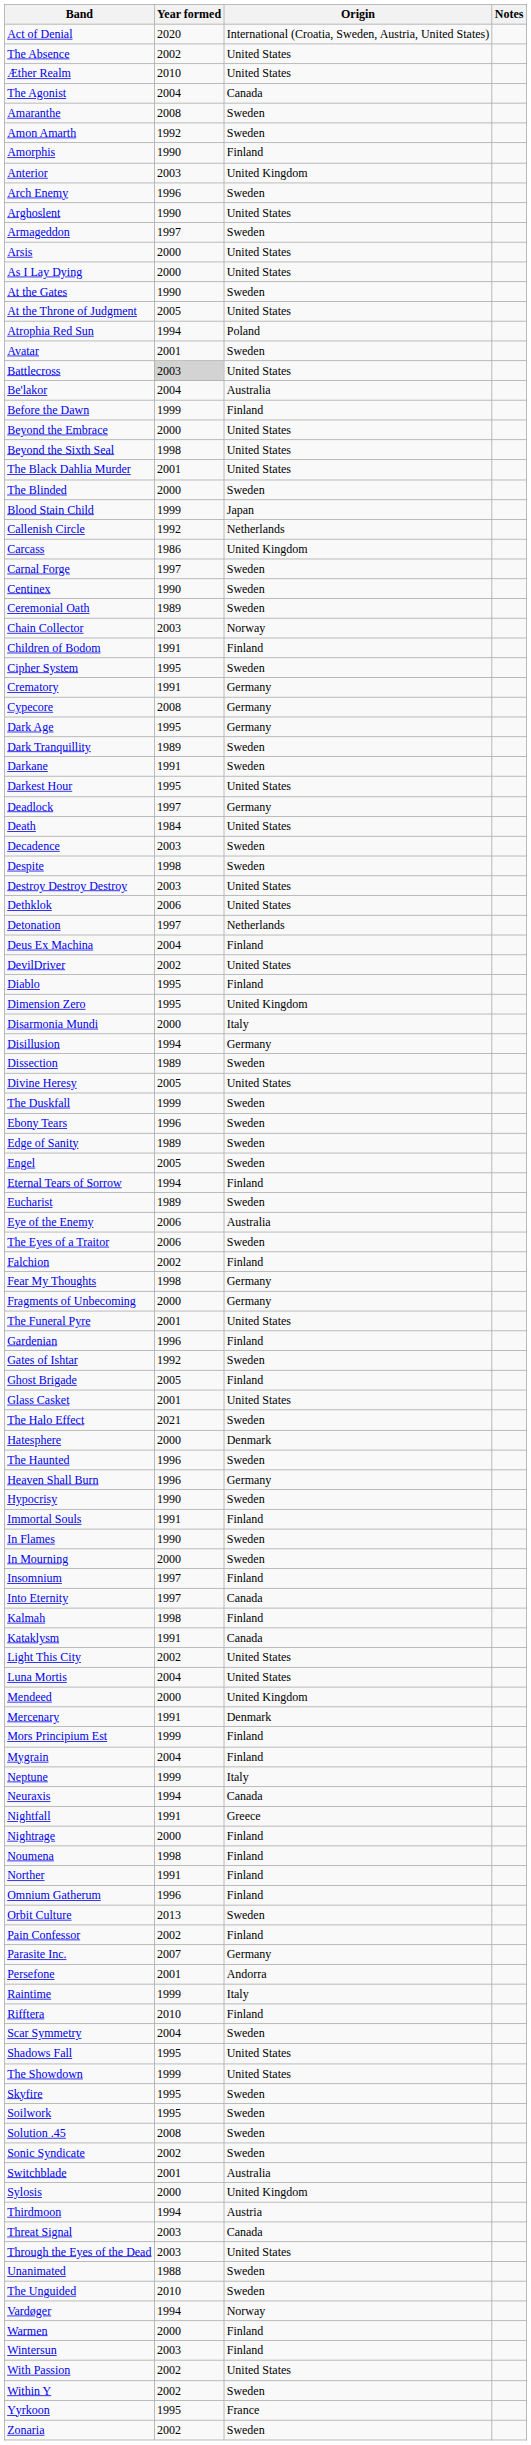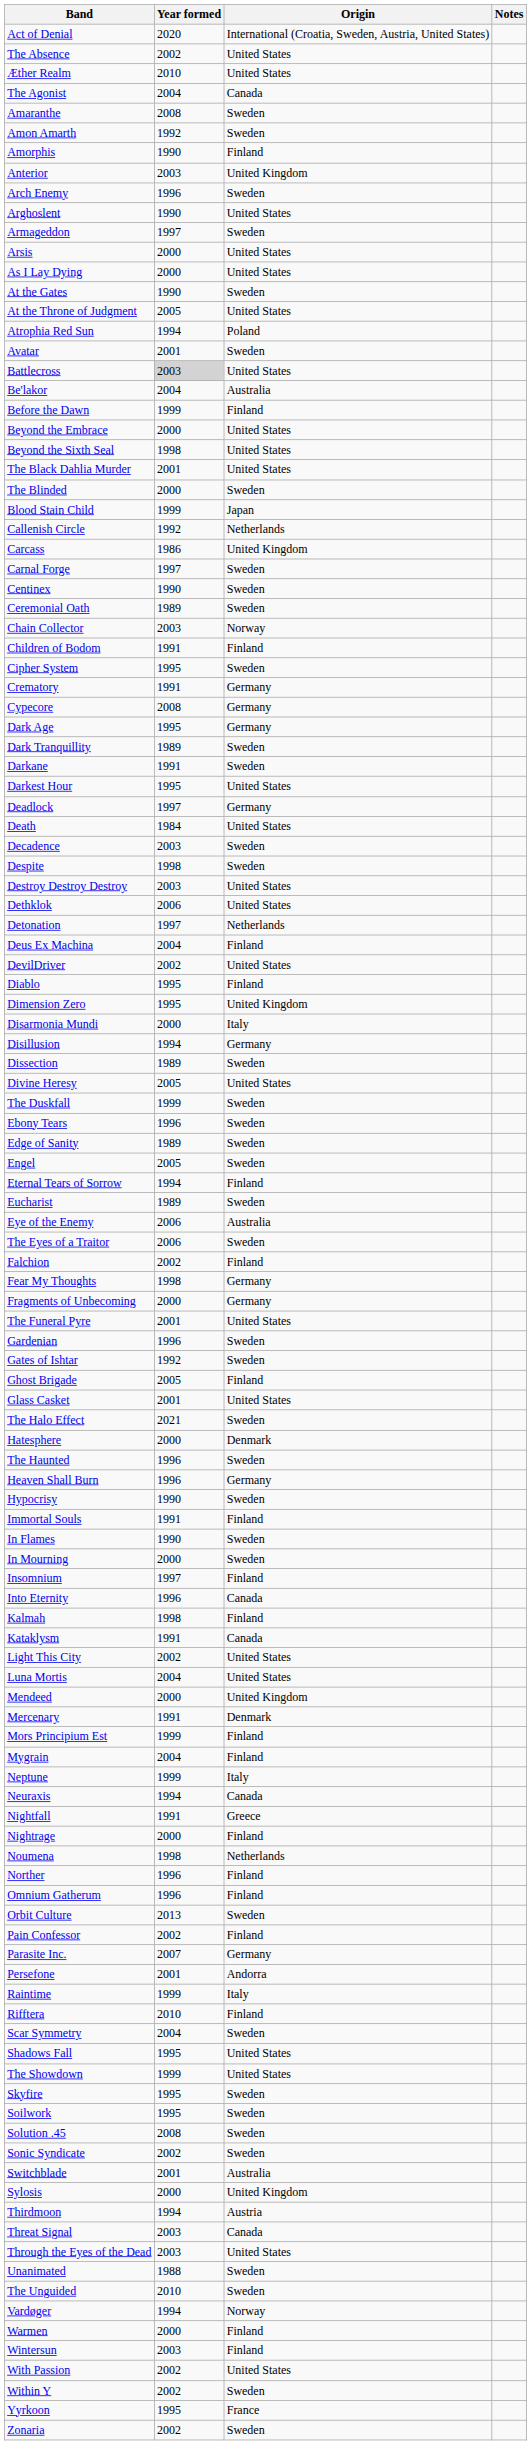 <table class="wikitable sortable" style="font-size: 95%">
 <tr>
 <th>Band</th>
 <th>Year formed</th>
 <th>Origin</th>
 <th class=unsortable>Notes</th>
 </tr>
 <tr>
 <td><a href='#'>Act of Denial</a></td>
 <td>2020</td>
 <td>International (Croatia, Sweden, Austria, United States)</td>
 <td></td>
 </tr>
 <tr>
 <td><a href='#'>The Absence</a></td>
 <td>2002</td>
 <td>United States</td>
 <td></td>
 </tr>
 <tr>
 <td><a href='#'>Æther Realm</a></td>
 <td>2010</td>
 <td>United States</td>
 <td></td>
 </tr>
 <tr>
 <td><a href='#'>The Agonist</a></td>
 <td>2004</td>
 <td>Canada</td>
 <td></td>
 </tr>
 <tr>
 <td><a href='#'>Amaranthe</a></td>
 <td>2008</td>
 <td>Sweden</td>
 <td></td>
 </tr>
 <tr>
 <td><a href='#'>Amon Amarth</a></td>
 <td>1992</td>
 <td>Sweden</td>
 <td></td>
 </tr>
 <tr>
 <td><a href='#'>Amorphis</a></td>
 <td>1990</td>
 <td>Finland</td>
 <td></td>
 </tr>
 <tr>
 <td><a href='#'>Anterior</a></td>
 <td>2003</td>
 <td>United Kingdom</td>
 <td></td>
 </tr>
 <tr>
 <td><a href='#'>Arch Enemy</a></td>
 <td>1996</td>
 <td>Sweden</td>
 <td></td>
 </tr>
 <tr>
 <td><a href='#'>Arghoslent</a></td>
 <td>1990</td>
 <td>United States</td>
 <td></td>
 </tr>
 <tr>
 <td><a href='#'>Armageddon</a></td>
 <td>1997</td>
 <td>Sweden</td>
 <td></td>
 </tr>
 <tr>
 <td><a href='#'>Arsis</a></td>
 <td>2000</td>
 <td>United States</td>
 <td></td>
 </tr>
 <tr>
 <td><a href='#'>As I Lay Dying</a></td>
 <td>2000</td>
 <td>United States</td>
 <td></td>
 </tr>
 <tr>
 <td><a href='#'>At the Gates</a></td>
 <td>1990</td>
 <td>Sweden</td>
 <td></td>
 </tr>
 <tr>
 <td><a href='#'>At the Throne of Judgment</a></td>
 <td>2005</td>
 <td>United States</td>
 <td></td>
 </tr>
 <tr>
 <td><a href='#'>Atrophia Red Sun</a></td>
 <td>1994</td>
 <td>Poland</td>
 <td></td>
 </tr>
 <tr>
 <td><a href='#'>Avatar</a></td>
 <td>2001</td>
 <td>Sweden</td>
 <td></td>
 </tr>
 <tr>
 <td><a href='#'>Battlecross</a></td>
 <td style="background: lightgrey;">2003</td>
 <td>United States</td>
 <td></td>
 </tr>
 <tr>
 <td><a href='#'>Be'lakor</a></td>
 <td>2004</td>
 <td>Australia</td>
 <td></td>
 </tr>
 <tr>
 <td><a href='#'>Before the Dawn</a></td>
 <td>1999</td>
 <td>Finland</td>
 <td></td>
 </tr>
 <tr>
 <td><a href='#'>Beyond the Embrace</a></td>
 <td>2000</td>
 <td>United States</td>
 <td></td>
 </tr>
 <tr>
 <td><a href='#'>Beyond the Sixth Seal</a></td>
 <td>1998</td>
 <td>United States</td>
 <td></td>
 </tr>
 <tr>
 <td><a href='#'>The Black Dahlia Murder</a></td>
 <td>2001</td>
 <td>United States</td>
 <td></td>
 </tr>
 <tr>
 <td><a href='#'>The Blinded</a></td>
 <td>2000</td>
 <td>Sweden</td>
 <td></td>
 </tr>
 <tr>
 <td><a href='#'>Blood Stain Child</a></td>
 <td>1999</td>
 <td>Japan</td>
 <td></td>
 </tr>
 <tr>
 <td><a href='#'>Callenish Circle</a></td>
 <td>1992</td>
 <td>Netherlands</td>
 <td></td>
 </tr>
 <tr>
 <td><a href='#'>Carcass</a></td>
 <td>1986</td>
 <td>United Kingdom</td>
 <td></td>
 </tr>
 <tr>
 <td><a href='#'>Carnal Forge</a></td>
 <td>1997</td>
 <td>Sweden</td>
 <td></td>
 </tr>
 <tr>
 <td><a href='#'>Centinex</a></td>
 <td>1990</td>
 <td>Sweden</td>
 <td></td>
 </tr>
 <tr>
 <td><a href='#'>Ceremonial Oath</a></td>
 <td>1989</td>
 <td>Sweden</td>
 <td></td>
 </tr>
 <tr>
 <td><a href='#'>Chain Collector</a></td>
 <td>2003</td>
 <td>Norway</td>
 <td></td>
 </tr>
 <tr>
 <td><a href='#'>Children of Bodom</a></td>
 <td>1991</td>
 <td>Finland</td>
 <td></td>
 </tr>
 <tr>
 <td><a href='#'>Cipher System</a></td>
 <td>1995</td>
 <td>Sweden</td>
 <td></td>
 </tr>
 <tr>
 <td><a href='#'>Crematory</a></td>
 <td>1991</td>
 <td>Germany</td>
 <td></td>
 </tr>
 <tr>
 <td><a href='#'>Cypecore</a></td>
 <td>2008</td>
 <td>Germany</td>
 <td></td>
 </tr>
 <tr>
 <td><a href='#'>Dark Age</a></td>
 <td>1995</td>
 <td>Germany</td>
 <td></td>
 </tr>
 <tr>
 <td><a href='#'>Dark Tranquillity</a></td>
 <td>1989</td>
 <td>Sweden</td>
 <td></td>
 </tr>
 <tr>
 <td><a href='#'>Darkane</a></td>
 <td>1991</td>
 <td>Sweden</td>
 <td></td>
 </tr>
 <tr>
 <td><a href='#'>Darkest Hour</a></td>
 <td>1995</td>
 <td>United States</td>
 <td></td>
 </tr>
 <tr>
 <td><a href='#'>Deadlock</a></td>
 <td>1997</td>
 <td>Germany</td>
 <td></td>
 </tr>
 <tr>
 <td><a href='#'>Death</a></td>
 <td>1984</td>
 <td>United States</td>
 <td></td>
 </tr>
 <tr>
 <td><a href='#'>Decadence</a></td>
 <td>2003</td>
 <td>Sweden</td>
 <td></td>
 </tr>
 <tr>
 <td><a href='#'>Despite</a></td>
 <td>1998</td>
 <td>Sweden</td>
 <td></td>
 </tr>
 <tr>
 <td><a href='#'>Destroy Destroy Destroy</a></td>
 <td>2003</td>
 <td>United States</td>
 <td></td>
 </tr>
 <tr>
 <td><a href='#'>Dethklok</a></td>
 <td>2006</td>
 <td>United States</td>
 <td></td>
 </tr>
 <tr>
 <td><a href='#'>Detonation</a></td>
 <td>1997</td>
 <td>Netherlands</td>
 <td></td>
 </tr>
 <tr>
 <td><a href='#'>Deus Ex Machina</a></td>
 <td>2004</td>
 <td>Finland</td>
 <td></td>
 </tr>
 <tr>
 <td><a href='#'>DevilDriver</a></td>
 <td>2002</td>
 <td>United States</td>
 <td></td>
 </tr>
 <tr>
 <td><a href='#'>Diablo</a></td>
 <td>1995</td>
 <td>Finland</td>
 <td></td>
 </tr>
 <tr>
 <td><a href='#'>Dimension Zero</a></td>
 <td>1995</td>
 <td>United Kingdom</td>
 <td></td>
 </tr>
 <tr>
 <td><a href='#'>Disarmonia Mundi</a></td>
 <td>2000</td>
 <td>Italy</td>
 <td></td>
 </tr>
 <tr>
 <td><a href='#'>Disillusion</a></td>
 <td>1994</td>
 <td>Germany</td>
 <td></td>
 </tr>
 <tr>
 <td><a href='#'>Dissection</a></td>
 <td>1989</td>
 <td>Sweden</td>
 <td></td>
 </tr>
 <tr>
 <td><a href='#'>Divine Heresy</a></td>
 <td>2005</td>
 <td>United States</td>
 <td></td>
 </tr>
 <tr>
 <td><a href='#'>The Duskfall</a></td>
 <td>1999</td>
 <td>Sweden</td>
 <td></td>
 </tr>
 <tr>
 <td><a href='#'>Ebony Tears</a></td>
 <td>1996</td>
 <td>Sweden</td>
 <td></td>
 </tr>
 <tr>
 <td><a href='#'>Edge of Sanity</a></td>
 <td>1989</td>
 <td>Sweden</td>
 <td></td>
 </tr>
 <tr>
 <td><a href='#'>Engel</a></td>
 <td>2005</td>
 <td>Sweden</td>
 <td></td>
 </tr>
 <tr>
 <td><a href='#'>Eternal Tears of Sorrow</a></td>
 <td>1994</td>
 <td>Finland</td>
 <td></td>
 </tr>
 <tr>
 <td><a href='#'>Eucharist</a></td>
 <td>1989</td>
 <td>Sweden</td>
 <td></td>
 </tr>
 <tr>
 <td><a href='#'>Eye of the Enemy</a></td>
 <td>2006</td>
 <td>Australia</td>
 <td></td>
 </tr>
 <tr>
 <td><a href='#'>The Eyes of a Traitor</a></td>
 <td>2006</td>
 <td>Sweden</td>
 <td></td>
 </tr>
 <tr>
 <td><a href='#'>Falchion</a></td>
 <td>2002</td>
 <td>Finland</td>
 <td></td>
 </tr>
 <tr>
 <td><a href='#'>Fear My Thoughts</a></td>
 <td>1998</td>
 <td>Germany</td>
 <td></td>
 </tr>
 <tr>
 <td><a href='#'>Fragments of Unbecoming</a></td>
 <td>2000</td>
 <td>Germany</td>
 <td></td>
 </tr>
 <tr>
 <td><a href='#'>The Funeral Pyre</a></td>
 <td>2001</td>
 <td>United States</td>
 <td></td>
 </tr>
 <tr>
 <td><a href='#'>Gardenian</a></td>
 <td>1996</td>
-<td>Finland</td>
+<td>Sweden</td>
 <td></td>
 </tr>
 <tr>
 <td><a href='#'>Gates of Ishtar</a></td>
 <td>1992</td>
 <td>Sweden</td>
 <td></td>
 </tr>
 <tr>
 <td><a href='#'>Ghost Brigade</a></td>
 <td>2005</td>
 <td>Finland</td>
 <td></td>
 </tr>
 <tr>
 <td><a href='#'>Glass Casket</a></td>
 <td>2001</td>
 <td>United States</td>
 <td></td>
 </tr>
 <tr>
 <td><a href='#'>The Halo Effect</a></td>
 <td>2021</td>
 <td>Sweden</td>
 <td></td>
 </tr>
 <tr>
 <td><a href='#'>Hatesphere</a></td>
 <td>2000</td>
 <td>Denmark</td>
 <td></td>
 </tr>
 <tr>
 <td><a href='#'>The Haunted</a></td>
 <td>1996</td>
 <td>Sweden</td>
 <td></td>
 </tr>
 <tr>
 <td><a href='#'>Heaven Shall Burn</a></td>
 <td>1996</td>
 <td>Germany</td>
 <td></td>
 </tr>
 <tr>
 <td><a href='#'>Hypocrisy</a></td>
 <td>1990</td>
 <td>Sweden</td>
 <td></td>
 </tr>
 <tr>
 <td><a href='#'>Immortal Souls</a></td>
 <td>1991</td>
 <td>Finland</td>
 <td></td>
 </tr>
 <tr>
 <td><a href='#'>In Flames</a></td>
 <td>1990</td>
 <td>Sweden</td>
 <td></td>
 </tr>
 <tr>
 <td><a href='#'>In Mourning</a></td>
 <td>2000</td>
 <td>Sweden</td>
 <td></td>
 </tr>
 <tr>
 <td><a href='#'>Insomnium</a></td>
 <td>1997</td>
 <td>Finland</td>
 <td></td>
 </tr>
 <tr>
 <td><a href='#'>Into Eternity</a></td>
-<td>1997</td>
+<td>1996</td>
 <td>Canada</td>
 <td></td>
 </tr>
 <tr>
 <td><a href='#'>Kalmah</a></td>
 <td>1998</td>
 <td>Finland</td>
 <td></td>
 </tr>
 <tr>
 <td><a href='#'>Kataklysm</a></td>
 <td>1991</td>
 <td>Canada</td>
 <td></td>
 </tr>
 <tr>
 <td><a href='#'>Light This City</a></td>
 <td>2002</td>
 <td>United States</td>
 <td></td>
 </tr>
 <tr>
 <td><a href='#'>Luna Mortis</a></td>
 <td>2004</td>
 <td>United States</td>
 <td></td>
 </tr>
 <tr>
 <td><a href='#'>Mendeed</a></td>
 <td>2000</td>
 <td>United Kingdom</td>
 <td></td>
 </tr>
 <tr>
 <td><a href='#'>Mercenary</a></td>
 <td>1991</td>
 <td>Denmark</td>
 <td></td>
 </tr>
 <tr>
 <td><a href='#'>Mors Principium Est</a></td>
 <td>1999</td>
 <td>Finland</td>
 <td></td>
 </tr>
 <tr>
 <td><a href='#'>Mygrain</a></td>
 <td>2004</td>
 <td>Finland</td>
 <td></td>
 </tr>
 <tr>
 <td><a href='#'>Neptune</a></td>
 <td>1999</td>
 <td>Italy</td>
 <td></td>
 </tr>
 <tr>
 <td><a href='#'>Neuraxis</a></td>
 <td>1994</td>
 <td>Canada</td>
 <td></td>
 </tr>
 <tr>
 <td><a href='#'>Nightfall</a></td>
 <td>1991</td>
 <td>Greece</td>
 <td></td>
 </tr>
 <tr>
 <td><a href='#'>Nightrage</a></td>
 <td>2000</td>
 <td>Finland</td>
 <td></td>
 </tr>
 <tr>
 <td><a href='#'>Noumena</a></td>
 <td>1998</td>
-<td>Finland</td>
+<td>Netherlands</td>
 <td></td>
 </tr>
 <tr>
 <td><a href='#'>Norther</a></td>
-<td>1991</td>
+<td>1996</td>
 <td>Finland</td>
 <td></td>
 </tr>
 <tr>
 <td><a href='#'>Omnium Gatherum</a></td>
 <td>1996</td>
 <td>Finland</td>
 <td></td>
 </tr>
 <tr>
 <td><a href='#'>Orbit Culture</a></td>
 <td>2013</td>
 <td>Sweden</td>
 <td></td>
 </tr>
 <tr>
 <td><a href='#'>Pain Confessor</a></td>
 <td>2002</td>
 <td>Finland</td>
 <td></td>
 </tr>
 <tr>
 <td><a href='#'>Parasite Inc.</a></td>
 <td>2007</td>
 <td>Germany</td>
 <td></td>
 </tr>
 <tr>
 <td><a href='#'>Persefone</a></td>
 <td>2001</td>
 <td>Andorra</td>
 <td></td>
 </tr>
 <tr>
 <td><a href='#'>Raintime</a></td>
 <td>1999</td>
 <td>Italy</td>
 <td></td>
 </tr>
 <tr>
 <td><a href='#'>Rifftera</a></td>
 <td>2010</td>
 <td>Finland</td>
 <td></td>
 </tr>
 <tr>
 <td><a href='#'>Scar Symmetry</a></td>
 <td>2004</td>
 <td>Sweden</td>
 <td></td>
 </tr>
 <tr>
 <td><a href='#'>Shadows Fall</a></td>
 <td>1995</td>
 <td>United States</td>
 <td></td>
 </tr>
 <tr>
 <td><a href='#'>The Showdown</a></td>
 <td>1999</td>
 <td>United States</td>
 <td></td>
 </tr>
 <tr>
 <td><a href='#'>Skyfire</a></td>
 <td>1995</td>
 <td>Sweden</td>
 <td></td>
 </tr>
 <tr>
 <td><a href='#'>Soilwork</a></td>
 <td>1995</td>
 <td>Sweden</td>
 <td></td>
 </tr>
 <tr>
 <td><a href='#'>Solution .45</a></td>
 <td>2008</td>
 <td>Sweden</td>
 <td></td>
 </tr>
 <tr>
 <td><a href='#'>Sonic Syndicate</a></td>
 <td>2002</td>
 <td>Sweden</td>
 <td></td>
 </tr>
 <tr>
 <td><a href='#'>Switchblade</a></td>
 <td>2001</td>
 <td>Australia</td>
 <td></td>
 </tr>
 <tr>
 <td><a href='#'>Sylosis</a></td>
 <td>2000</td>
 <td>United Kingdom</td>
 <td></td>
 </tr>
 <tr>
 <td><a href='#'>Thirdmoon</a></td>
 <td>1994</td>
 <td>Austria</td>
 <td></td>
 </tr>
 <tr>
 <td><a href='#'>Threat Signal</a></td>
 <td>2003</td>
 <td>Canada</td>
 <td></td>
 </tr>
 <tr>
 <td><a href='#'>Through the Eyes of the Dead</a></td>
 <td>2003</td>
 <td>United States</td>
 <td></td>
 </tr>
 <tr>
 <td><a href='#'>Unanimated</a></td>
 <td>1988</td>
 <td>Sweden</td>
 <td></td>
 </tr>
 <tr>
 <td><a href='#'>The Unguided</a></td>
 <td>2010</td>
 <td>Sweden</td>
 <td></td>
 </tr>
 <tr>
 <td><a href='#'>Vardøger</a></td>
 <td>1994</td>
 <td>Norway</td>
 <td></td>
 </tr>
 <tr>
 <td><a href='#'>Warmen</a></td>
 <td>2000</td>
 <td>Finland</td>
 <td></td>
 </tr>
 <tr>
 <td><a href='#'>Wintersun</a></td>
 <td>2003</td>
 <td>Finland</td>
 <td></td>
 </tr>
 <tr>
 <td><a href='#'>With Passion</a></td>
 <td>2002</td>
 <td>United States</td>
 <td></td>
 </tr>
 <tr>
 <td><a href='#'>Within Y</a></td>
 <td>2002</td>
 <td>Sweden</td>
 <td></td>
 </tr>
 <tr>
 <td><a href='#'>Yyrkoon</a></td>
 <td>1995</td>
 <td>France</td>
 <td></td>
 </tr>
 <tr>
 <td><a href='#'>Zonaria</a></td>
 <td>2002</td>
 <td>Sweden</td>
 <td></td>
 </tr>
 </table>
